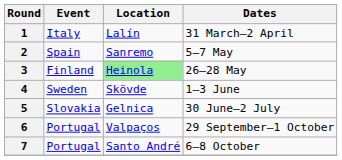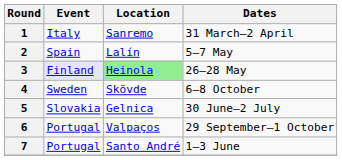 <table class="wikitable" style="font-size: 90%">
 <tr>
 <th>Round</th>
 <th>Event</th>
 <th>Location</th>
 <th>Dates</th>
 </tr>
 <tr>
 <th>1</th>
 <td> <a href='#'>Italy</a></td>
-<td><a href='#'>Lalín</a></td>
+<td><a href='#'>Sanremo</a></td>
 <td>31 March–2 April</td>
 </tr>
 <tr>
 <th>2</th>
 <td> <a href='#'>Spain</a></td>
-<td><a href='#'>Sanremo</a></td>
+<td><a href='#'>Lalín</a></td>
 <td>5–7 May</td>
 </tr>
 <tr>
 <th>3</th>
-<td> <a href='#'>Finland</a></td>
+<td style="background: lavender;"> <a href='#'>Finland</a></td>
 <td style="background: lightgreen;"><a href='#'>Heinola</a></td>
 <td>26–28 May</td>
 </tr>
 <tr>
 <th>4</th>
 <td> <a href='#'>Sweden</a></td>
 <td><a href='#'>Skövde</a></td>
-<td>1–3 June</td>
+<td>6–8 October</td>
 </tr>
 <tr>
 <th>5</th>
 <td> <a href='#'>Slovakia</a></td>
 <td><a href='#'>Gelnica</a></td>
 <td>30 June–2 July</td>
 </tr>
 <tr>
 <th>6</th>
 <td> <a href='#'>Portugal</a></td>
 <td><a href='#'>Valpaços</a></td>
 <td>29 September–1 October</td>
 </tr>
 <tr>
 <th>7</th>
 <td> <a href='#'>Portugal</a></td>
 <td><a href='#'>Santo André</a></td>
-<td>6–8 October</td>
+<td>1–3 June</td>
 </tr>
 <tr>
 </tr>
 </table>
